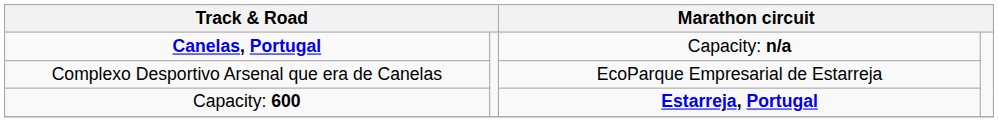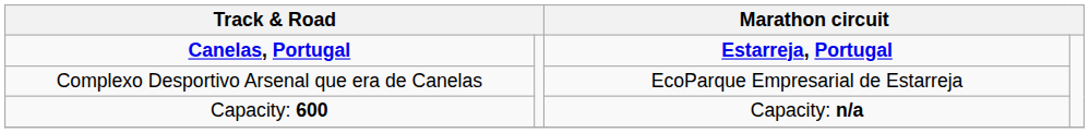 <table class="wikitable" style="text-align: center; width: 900px;">
 <tr>
 <th colspan="2" style="width: 50%;">Track & Road</th>
 <th colspan="2" style="width: 50%;">Marathon circuit</th>
 </tr>
 <tr>
 <td><strong> <a href='#'>Canelas</a>, <a href='#'>Portugal</a></strong></td>
 <td rowspan="3"></td>
-<td>Capacity: <strong>n/a</strong></td>
+<td><strong> <a href='#'>Estarreja</a>, <a href='#'>Portugal</a></strong></td>
 <td rowspan="3"></td>
 </tr>
 <tr>
 <td>Complexo Desportivo Arsenal que era  de Canelas</td>
 <td>EcoParque  Empresarial  de  Estarreja</td>
 </tr>
 <tr>
 <td>Capacity: <strong>600</strong></td>
-<td><strong> <a href='#'>Estarreja</a>, <a href='#'>Portugal</a></strong></td>
+<td>Capacity: <strong>n/a</strong></td>
 </tr>
 <tr>
 </tr>
 </table>
